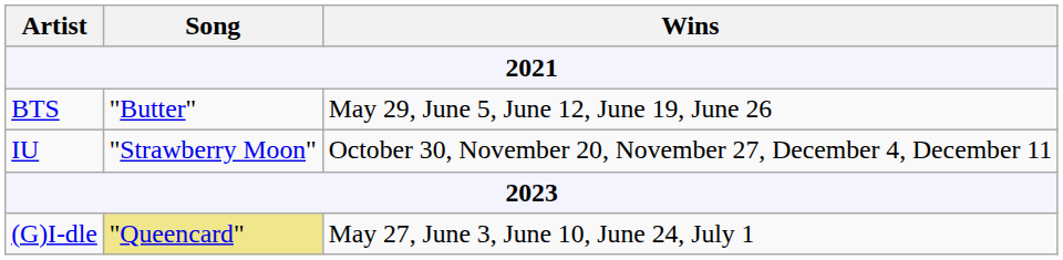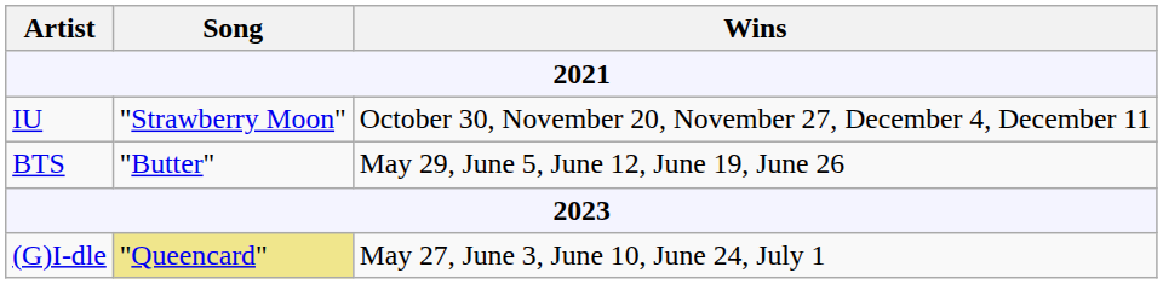 <table class="wikitable">
 <tr>
 <th style="text-align:center">Artist</th>
 <th style="text-align:center">Song</th>
 <th style="text-align:center">Wins</th>
 </tr>
 <tr>
 <td colspan="3" style="text-align:center; background:#f4f4ff"><strong>2021</strong></td>
 </tr>
 <tr>
+<td><a href='#'>IU</a></td>
+<td>"<a href='#'>Strawberry Moon</a>"</td>
+<td>October 30, November 20, November 27, December 4, December 11</td>
+</tr>
+<tr>
 <td><a href='#'>BTS</a></td>
 <td>"<a href='#'>Butter</a>"</td>
 <td>May 29, June 5, June 12, June 19, June 26</td>
-</tr>
-<tr>
-<td><a href='#'>IU</a></td>
-<td>"<a href='#'>Strawberry Moon</a>"</td>
-<td>October 30, November 20, November 27, December 4, December 11</td>
 </tr>
 <tr>
 <td colspan="3" style="text-align:center; background:#f4f4ff"><strong>2023</strong></td>
 </tr>
 <tr>
 <td><a href='#'>(G)I-dle</a></td>
 <td style="background: khaki;">"<a href='#'>Queencard</a>"</td>
 <td>May 27, June 3, June 10, June 24, July 1</td>
 </tr>
 </table>
